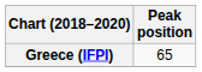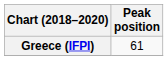 <table class="wikitable sortable plainrowheaders" style="text-align:center">
 <tr>
 <th scope="col">Chart (2018–2020)</th>
 <th scope="col">Peak<br>position</th>
 </tr>
 <tr>
 <th scope="row">Greece (<a href='#'>IFPI</a>)</th>
-<td>65</td>
+<td>61</td>
 </tr>
 <tr>
 </tr>
 <tr>
 </tr>
 <tr>
 </tr>
 <tr>
 </tr>
 </table>
